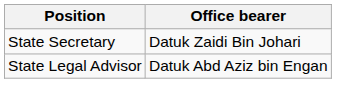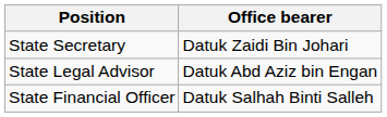 <table class="wikitable">
 <tr>
 <th>Position</th>
 <th>Office bearer</th>
 </tr>
 <tr>
 <td>State Secretary</td>
 <td>Datuk Zaidi Bin Johari</td>
 </tr>
 <tr>
 <td>State Legal Advisor</td>
 <td>Datuk Abd Aziz bin Engan</td>
 </tr>
+<tr>
+<td>State Financial Officer</td>
+<td>Datuk Salhah Binti Salleh</td>
+</tr>
 </table>
